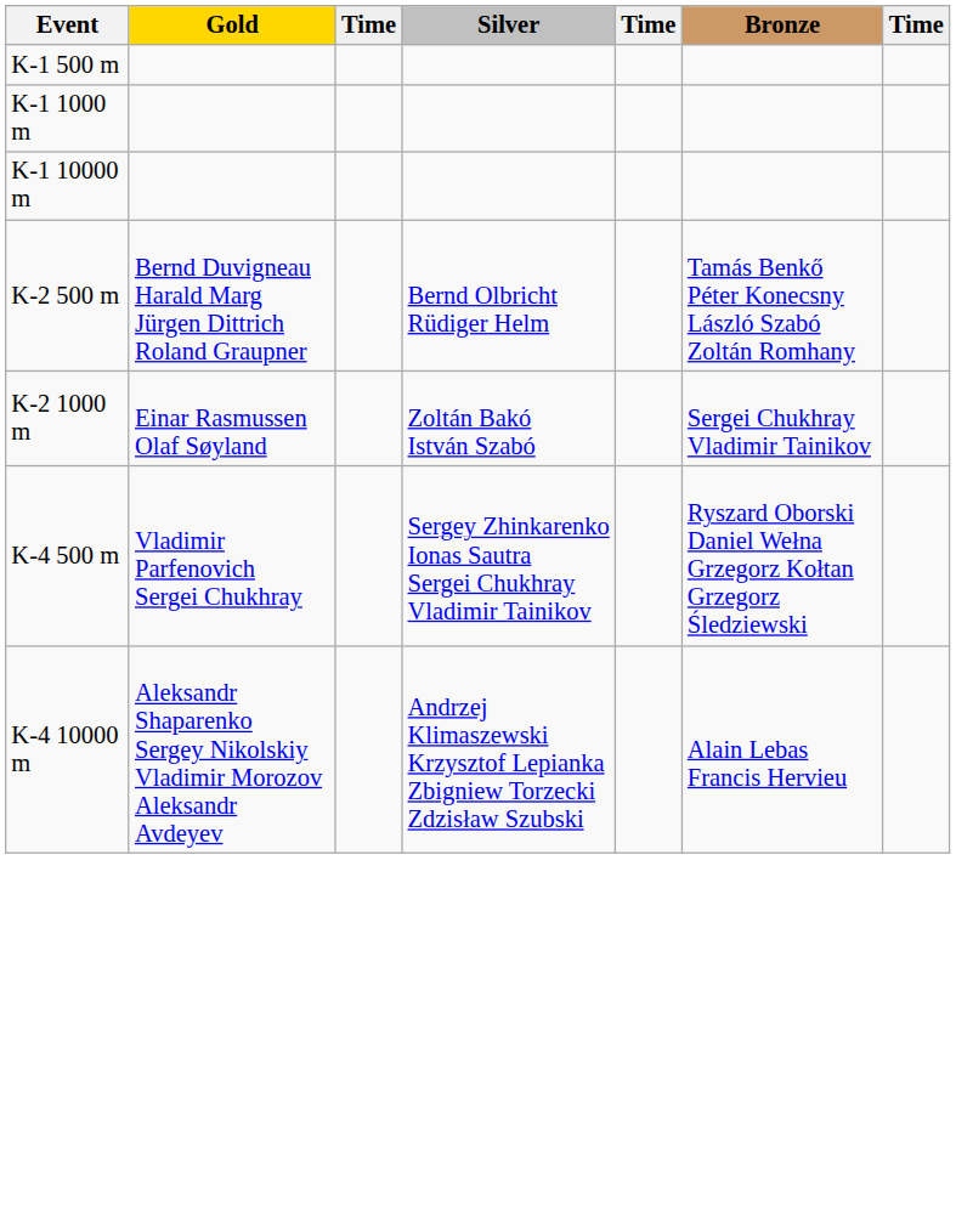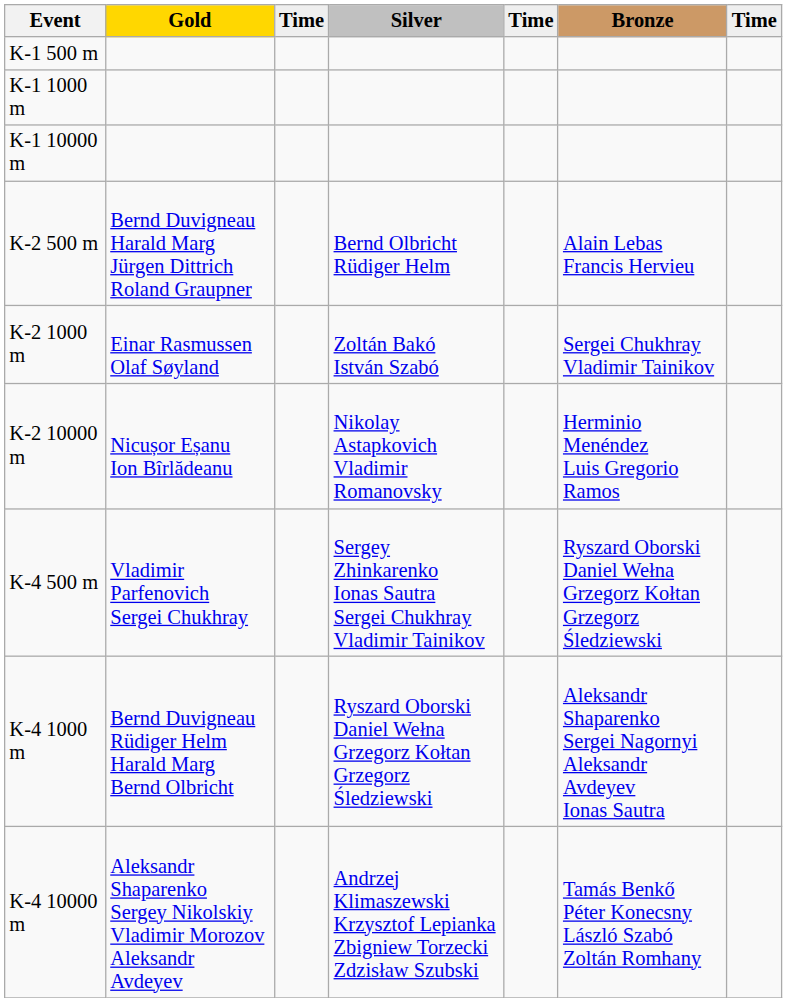 <table class="wikitable">
 <tr>
 <th>Event</th>
 <td align=center bgcolor="gold"><strong>Gold</strong></td>
 <td align=center bgcolor="EFEFEF"><strong>Time</strong></td>
 <td align=center bgcolor="silver"><strong>Silver</strong></td>
 <td align=center bgcolor="EFEFEF"><strong>Time</strong></td>
 <td align=center bgcolor="CC9966"><strong>Bronze</strong></td>
 <td align=center bgcolor="EFEFEF"><strong>Time</strong></td>
 </tr>
 <tr>
 <td>K-1 500 m</td>
 <td></td>
 <td></td>
 <td></td>
 <td></td>
 <td></td>
 <td></td>
 </tr>
 <tr>
 <td>K-1 1000 m</td>
 <td></td>
 <td></td>
 <td></td>
 <td></td>
 <td></td>
 <td></td>
 </tr>
 <tr>
 <td>K-1 10000 m</td>
 <td></td>
 <td></td>
 <td></td>
 <td></td>
 <td></td>
 <td></td>
 </tr>
 <tr>
 <td>K-2 500 m</td>
 <td><br><a href='#'>Bernd Duvigneau</a><br><a href='#'>Harald Marg</a><br><a href='#'>Jürgen Dittrich</a><br><a href='#'>Roland Graupner</a></td>
 <td></td>
 <td><br><a href='#'>Bernd Olbricht</a><br><a href='#'>Rüdiger Helm</a></td>
 <td></td>
-<td><br><a href='#'>Tamás Benkő</a><br><a href='#'>Péter Konecsny</a><br><a href='#'>László Szabó</a><br><a href='#'>Zoltán Romhany</a></td>
+<td><br><a href='#'>Alain Lebas</a><br><a href='#'>Francis Hervieu</a></td>
 <td></td>
 </tr>
 <tr>
 <td>K-2 1000 m</td>
 <td><br><a href='#'>Einar Rasmussen</a><br><a href='#'>Olaf Søyland</a></td>
 <td></td>
 <td><br><a href='#'>Zoltán Bakó</a><br><a href='#'>István Szabó</a></td>
 <td></td>
 <td><br><a href='#'>Sergei Chukhray</a><br><a href='#'>Vladimir Tainikov</a></td>
 <td></td>
 </tr>
 <tr>
+<td>K-2 10000 m</td>
+<td><br><a href='#'>Nicușor Eșanu</a><br><a href='#'>Ion Bîrlădeanu</a></td>
+<td></td>
+<td><br><a href='#'>Nikolay Astapkovich</a><br><a href='#'>Vladimir Romanovsky</a></td>
+<td></td>
+<td><br><a href='#'>Herminio Menéndez</a><br><a href='#'>Luis Gregorio Ramos</a></td>
+<td></td>
+</tr>
+<tr>
 <td>K-4 500 m</td>
 <td><br><a href='#'>Vladimir Parfenovich</a><br><a href='#'>Sergei Chukhray</a></td>
 <td></td>
 <td><br><a href='#'>Sergey Zhinkarenko</a><br><a href='#'>Ionas Sautra</a><br><a href='#'>Sergei Chukhray</a><br><a href='#'>Vladimir Tainikov</a></td>
 <td></td>
 <td><br><a href='#'>Ryszard Oborski</a><br><a href='#'>Daniel Wełna</a><br><a href='#'>Grzegorz Kołtan</a><br><a href='#'>Grzegorz Śledziewski</a></td>
 <td></td>
 </tr>
 <tr>
+<td>K-4 1000 m</td>
+<td><br><a href='#'>Bernd Duvigneau</a><br><a href='#'>Rüdiger Helm</a><br><a href='#'>Harald Marg</a><br><a href='#'>Bernd Olbricht</a></td>
+<td></td>
+<td><br><a href='#'>Ryszard Oborski</a><br><a href='#'>Daniel Wełna</a><br><a href='#'>Grzegorz Kołtan</a><br><a href='#'>Grzegorz Śledziewski</a></td>
+<td></td>
+<td><br><a href='#'>Aleksandr Shaparenko</a><br><a href='#'>Sergei Nagornyi</a><br><a href='#'>Aleksandr Avdeyev</a><br><a href='#'>Ionas Sautra</a></td>
+<td></td>
+</tr>
+<tr>
 <td>K-4 10000 m</td>
 <td><br><a href='#'>Aleksandr Shaparenko</a><br><a href='#'>Sergey Nikolskiy</a><br><a href='#'>Vladimir Morozov</a><br><a href='#'>Aleksandr Avdeyev</a></td>
 <td></td>
 <td><br><a href='#'>Andrzej Klimaszewski</a><br><a href='#'>Krzysztof Lepianka</a><br><a href='#'>Zbigniew Torzecki</a><br><a href='#'>Zdzisław Szubski</a></td>
 <td></td>
-<td><br><a href='#'>Alain Lebas</a><br><a href='#'>Francis Hervieu</a></td>
+<td><br><a href='#'>Tamás Benkő</a><br><a href='#'>Péter Konecsny</a><br><a href='#'>László Szabó</a><br><a href='#'>Zoltán Romhany</a></td>
 <td></td>
 </tr>
 </table>
